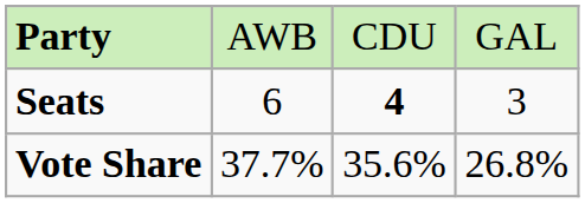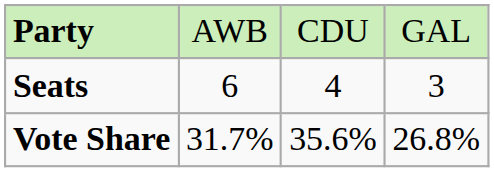 <table class="wikitable" style="text-align:center">
 <tr style="background:#ceb">
 <td align=left><strong>Party</strong></td>
 <td>AWB</td>
 <td>CDU</td>
 <td>GAL</td>
 </tr>
 <tr>
 <td align=left><strong>Seats</strong></td>
 <td>6</td>
-<td><strong>4</strong></td>
+<td>4</td>
 <td>3</td>
 </tr>
 <tr>
 <td><strong>Vote Share</strong></td>
-<td>37.7%</td>
+<td>31.7%</td>
 <td>35.6%</td>
 <td>26.8%</td>
 </tr>
 </table>
